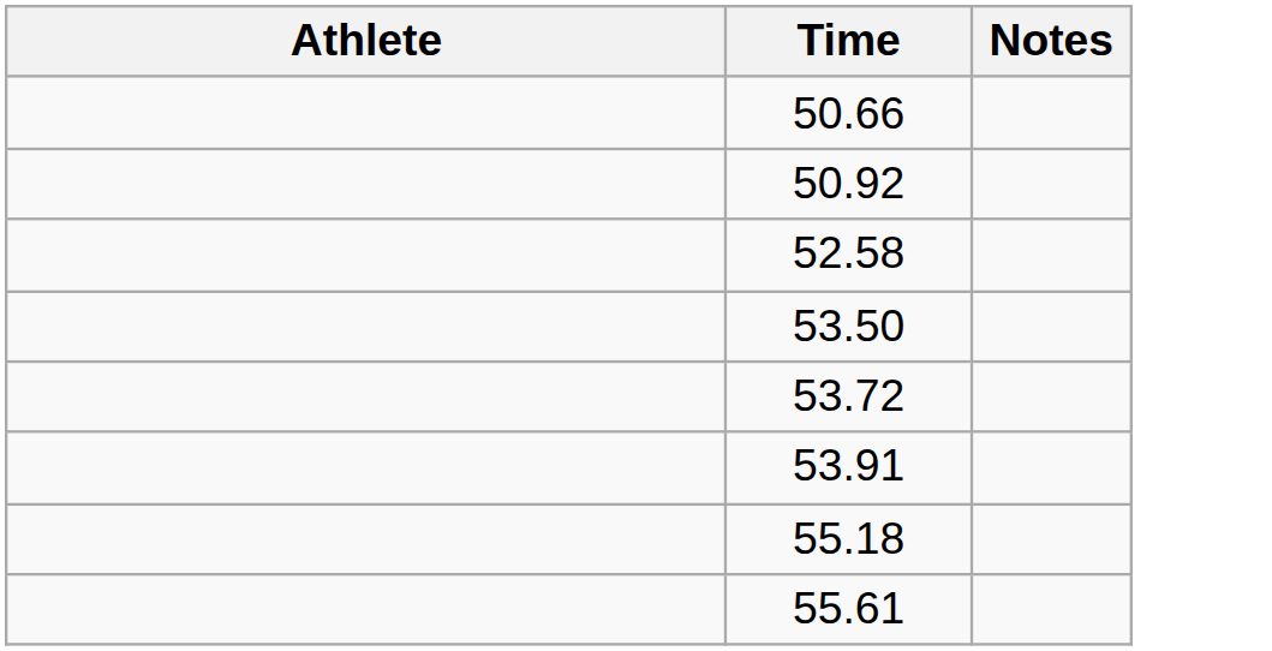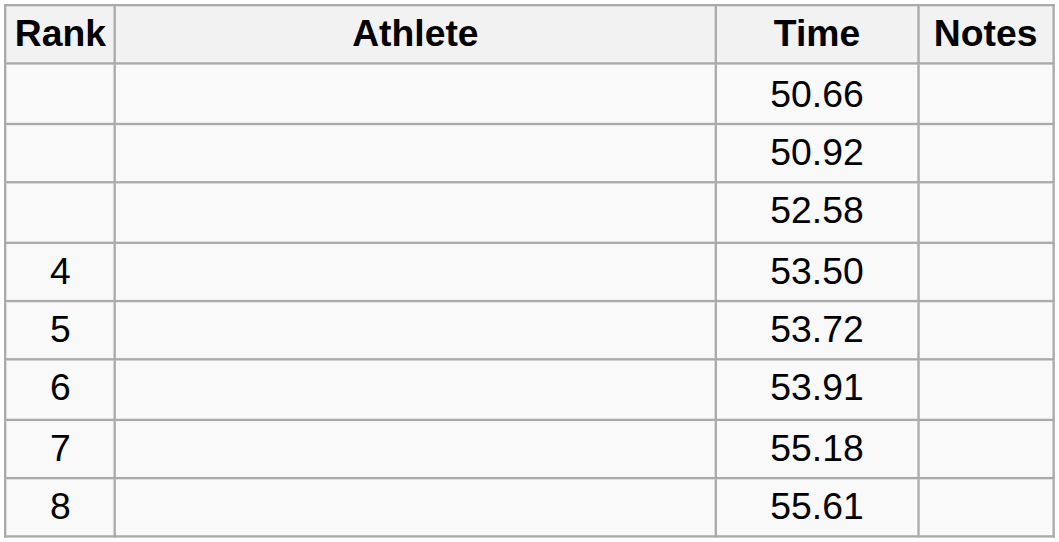 <table class="wikitable" style="text-align:center">
 <tr>
+<th width=40>Rank</th>
 <th width=250>Athlete</th>
 <th width=80>Time</th>
 <th width=50>Notes</th>
 </tr>
 <tr>
+<td></td>
 <td align=left></td>
 <td>50.66</td>
 <td></td>
 </tr>
 <tr>
+<td></td>
 <td align=left></td>
 <td>50.92</td>
 <td></td>
 </tr>
 <tr>
+<td></td>
 <td align=left></td>
 <td>52.58</td>
 <td></td>
 </tr>
 <tr>
+<td>4</td>
 <td align=left></td>
 <td>53.50</td>
 <td></td>
 </tr>
 <tr>
+<td>5</td>
 <td align=left></td>
 <td>53.72</td>
 <td></td>
 </tr>
 <tr>
+<td>6</td>
 <td align=left></td>
 <td>53.91</td>
 <td></td>
 </tr>
 <tr>
+<td>7</td>
 <td align=left></td>
 <td>55.18</td>
 <td></td>
 </tr>
 <tr>
+<td>8</td>
 <td align=left></td>
 <td>55.61</td>
 <td></td>
 </tr>
 </table>
